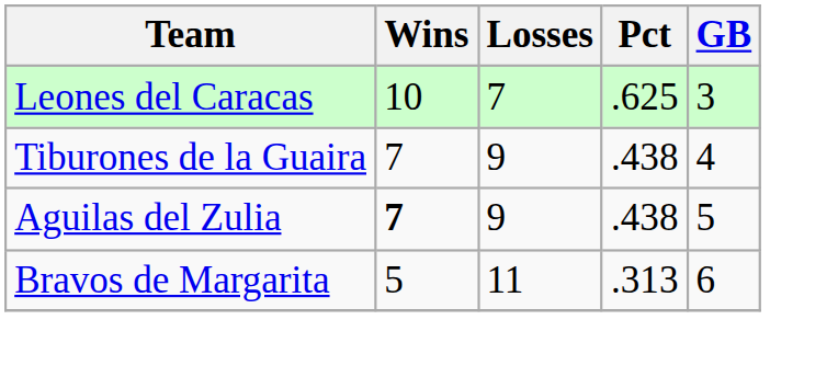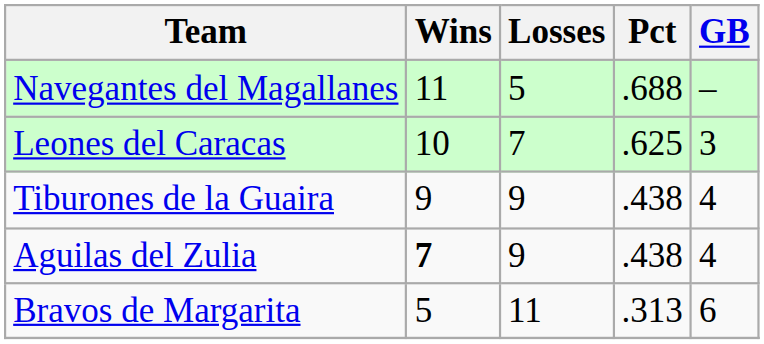 <table class="wikitable">
 <tr>
 <th>Team</th>
 <th>Wins</th>
 <th>Losses</th>
 <th>Pct</th>
 <th><a href='#'>GB</a></th>
+</tr>
+<tr style="background:#ccffcc;">
+<td><a href='#'>Navegantes del Magallanes</a></td>
+<td>11</td>
+<td>5</td>
+<td>.688</td>
+<td>–</td>
 </tr>
 <tr style="background:#ccffcc;">
 <td><a href='#'>Leones del Caracas</a></td>
 <td>10</td>
 <td>7</td>
 <td>.625</td>
 <td>3</td>
 </tr>
 <tr>
 <td><a href='#'>Tiburones de la Guaira</a></td>
-<td>7</td>
+<td>9</td>
 <td>9</td>
 <td>.438</td>
 <td>4</td>
 </tr>
 <tr>
 <td><a href='#'>Aguilas del Zulia</a></td>
 <td><strong>7</strong></td>
 <td>9</td>
 <td>.438</td>
-<td>5</td>
+<td>4</td>
 </tr>
 <tr>
 <td><a href='#'>Bravos de Margarita</a></td>
 <td>5</td>
 <td>11</td>
 <td>.313</td>
 <td>6</td>
 </tr>
 <tr>
 </tr>
 </table>
